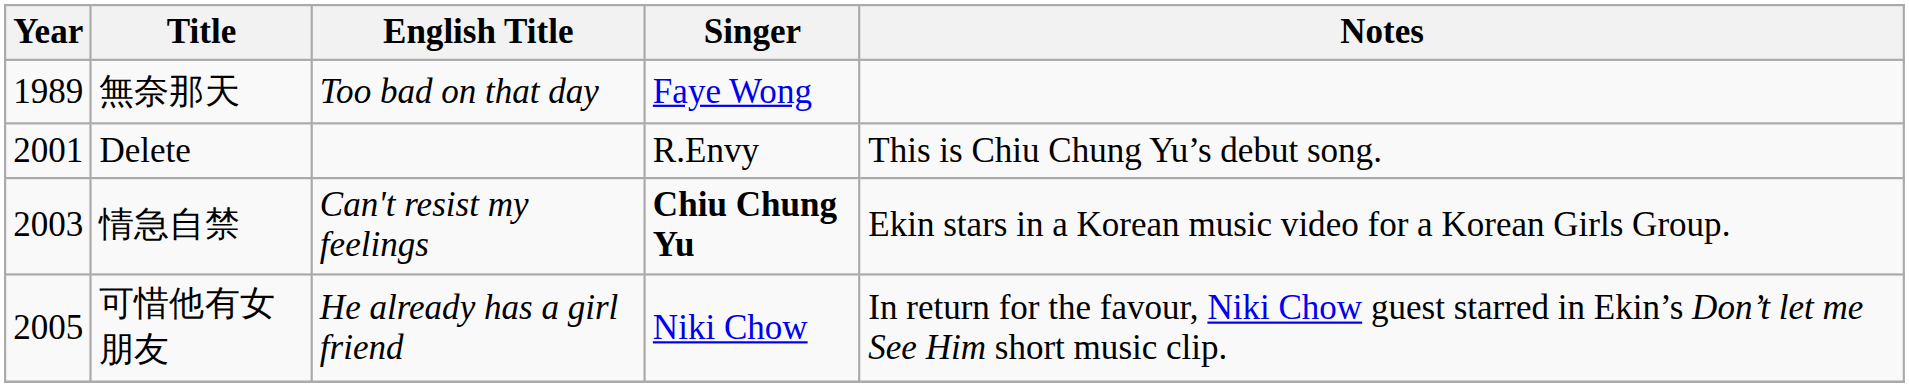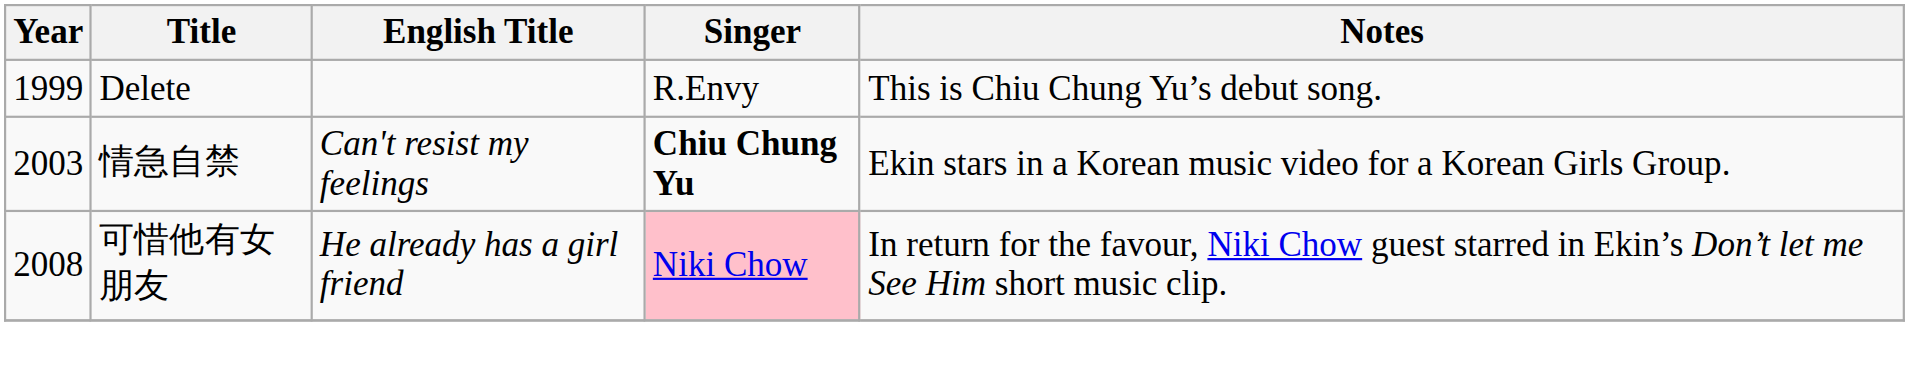 <table class="wikitable">
 <tr>
 <th>Year</th>
 <th>Title</th>
 <th>English Title</th>
 <th>Singer</th>
 <th>Notes</th>
 </tr>
 <tr>
-<td>1989</td>
-<td>無奈那天</td>
-<td><em>Too bad on that day</em></td>
-<td><a href='#'>Faye Wong</a></td>
-<td></td>
-</tr>
-<tr>
-<td>2001</td>
+<td>1999</td>
 <td>Delete</td>
 <td></td>
 <td>R.Envy</td>
 <td>This is Chiu Chung Yu’s debut song.</td>
 </tr>
 <tr>
 <td>2003</td>
 <td>情急自禁</td>
 <td><em>Can't resist my feelings</em></td>
 <td><strong>Chiu Chung Yu</strong></td>
 <td>Ekin stars in a Korean music video for a Korean Girls Group.</td>
 </tr>
 <tr>
-<td>2005</td>
+<td>2008</td>
 <td>可惜他有女朋友</td>
 <td><em>He already has a girl friend</em></td>
-<td><a href='#'>Niki Chow</a></td>
+<td style="background: pink;"><a href='#'>Niki Chow</a></td>
 <td>In return for the favour, <a href='#'>Niki Chow</a> guest starred in Ekin’s <em>Don’t let me See Him</em> short music clip.</td>
 </tr>
 <tr>
 </tr>
 </table>
